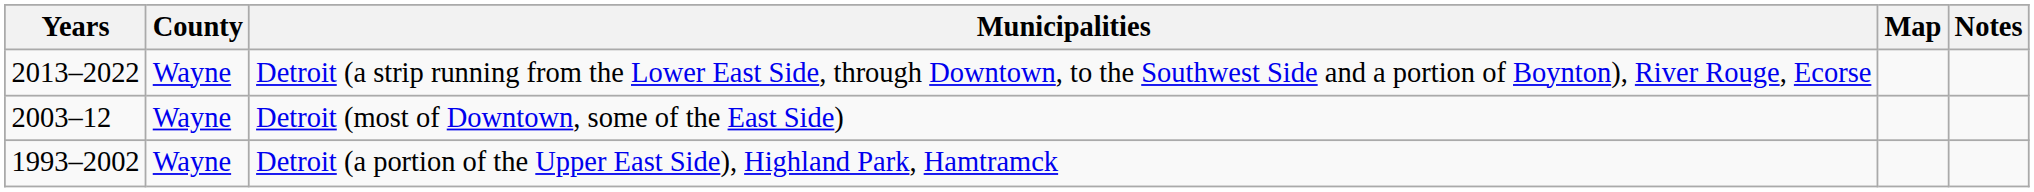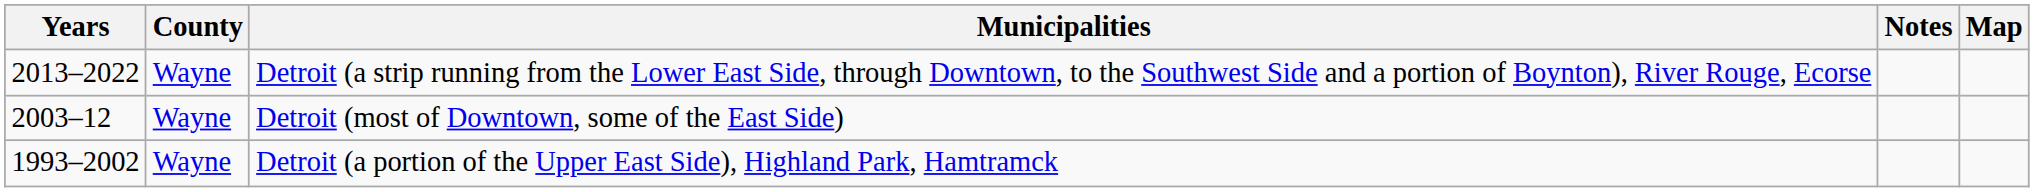 <table class=wikitable>
 <tr valign=bottom>
 <th>Years</th>
 <th>County</th>
 <th>Municipalities</th>
+<th>Notes</th>
 <th>Map</th>
-<th>Notes</th>
 </tr>
 <tr>
 <td>2013–2022</td>
 <td><a href='#'>Wayne</a></td>
 <td><a href='#'>Detroit</a> (a strip running from the <a href='#'>Lower East Side</a>, through <a href='#'>Downtown</a>, to the <a href='#'>Southwest Side</a> and a portion of <a href='#'>Boynton</a>), <a href='#'>River Rouge</a>, <a href='#'>Ecorse</a></td>
 <td></td>
 <td></td>
 </tr>
 <tr>
 <td>2003–12</td>
 <td><a href='#'>Wayne</a></td>
 <td><a href='#'>Detroit</a> (most of <a href='#'>Downtown</a>, some of the <a href='#'>East Side</a>)</td>
 <td></td>
 <td></td>
 </tr>
 <tr>
 <td>1993–2002</td>
 <td><a href='#'>Wayne</a></td>
 <td><a href='#'>Detroit</a> (a portion of the <a href='#'>Upper East Side</a>), <a href='#'>Highland Park</a>, <a href='#'>Hamtramck</a></td>
 <td></td>
 <td></td>
 </tr>
 </table>
